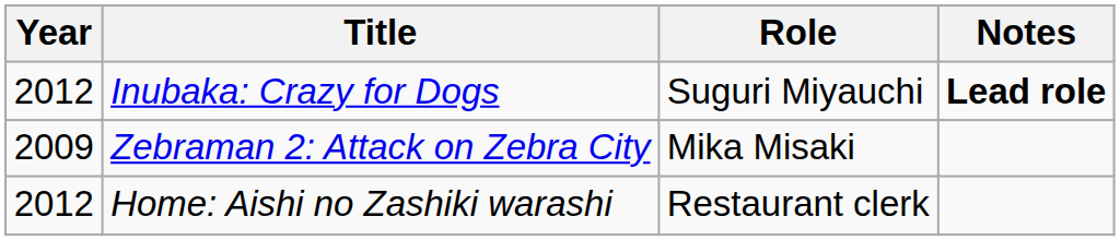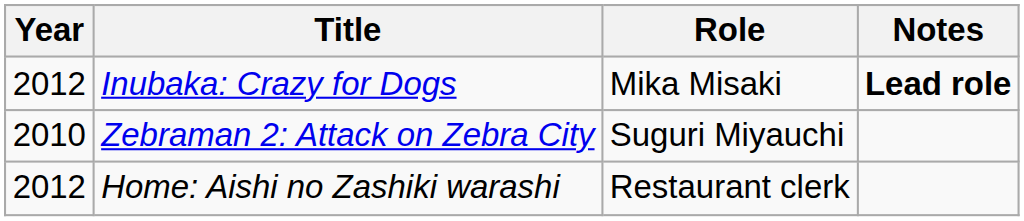 <table class="wikitable">
 <tr>
 <th>Year</th>
 <th>Title</th>
 <th>Role</th>
 <th>Notes</th>
 </tr>
 <tr>
 <td>2012</td>
 <td><em><a href='#'>Inubaka: Crazy for Dogs</a></em></td>
-<td>Suguri Miyauchi</td>
+<td>Mika Misaki</td>
 <td><strong>Lead role</strong></td>
 </tr>
 <tr>
-<td>2009</td>
+<td>2010</td>
 <td><em><a href='#'>Zebraman 2: Attack on Zebra City</a></em></td>
-<td>Mika Misaki</td>
+<td>Suguri Miyauchi</td>
 <td></td>
 </tr>
 <tr>
 <td>2012</td>
 <td><em>Home: Aishi no Zashiki warashi</em></td>
 <td>Restaurant clerk</td>
 <td></td>
 </tr>
 </table>
